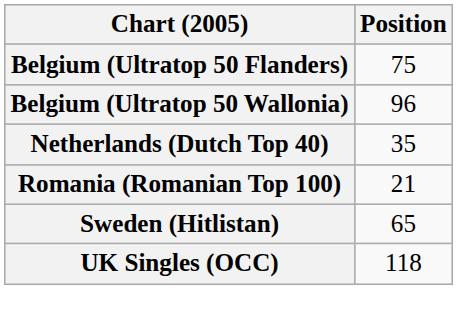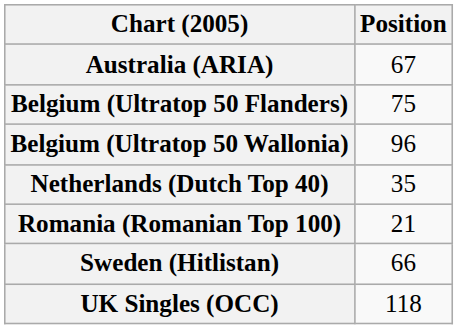 <table class="wikitable sortable plainrowheaders" style="text-align:center">
 <tr>
 <th scope="col">Chart (2005)</th>
 <th scope="col">Position</th>
+</tr>
+<tr>
+<th scope="row">Australia (ARIA)</th>
+<td>67</td>
 </tr>
 <tr>
 <th scope="row">Belgium (Ultratop 50 Flanders)</th>
 <td>75</td>
 </tr>
 <tr>
 <th scope="row">Belgium (Ultratop 50 Wallonia)</th>
 <td>96</td>
 </tr>
 <tr>
 <th scope="row">Netherlands (Dutch Top 40)</th>
 <td>35</td>
 </tr>
 <tr>
 <th scope="row">Romania (Romanian Top 100)</th>
 <td>21</td>
 </tr>
 <tr>
 <th scope="row">Sweden (Hitlistan)</th>
-<td>65</td>
+<td>66</td>
 </tr>
 <tr>
 <th scope="row">UK Singles (OCC)</th>
 <td>118</td>
 </tr>
 </table>
